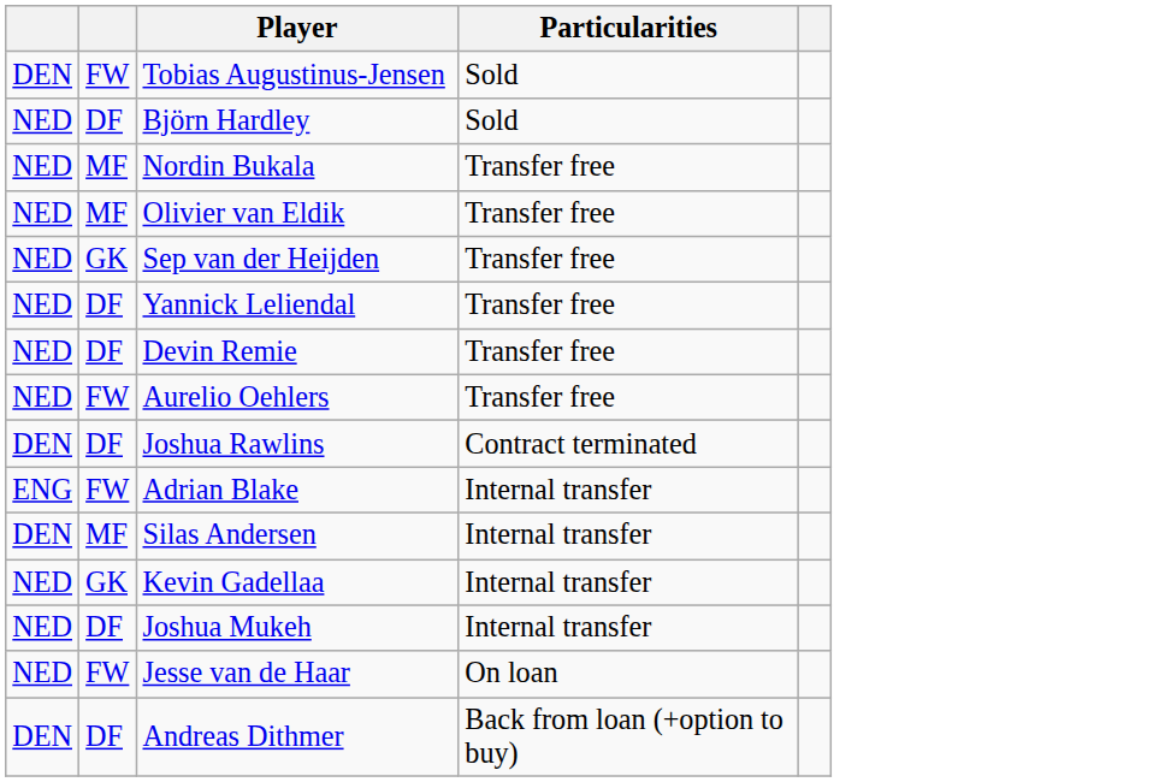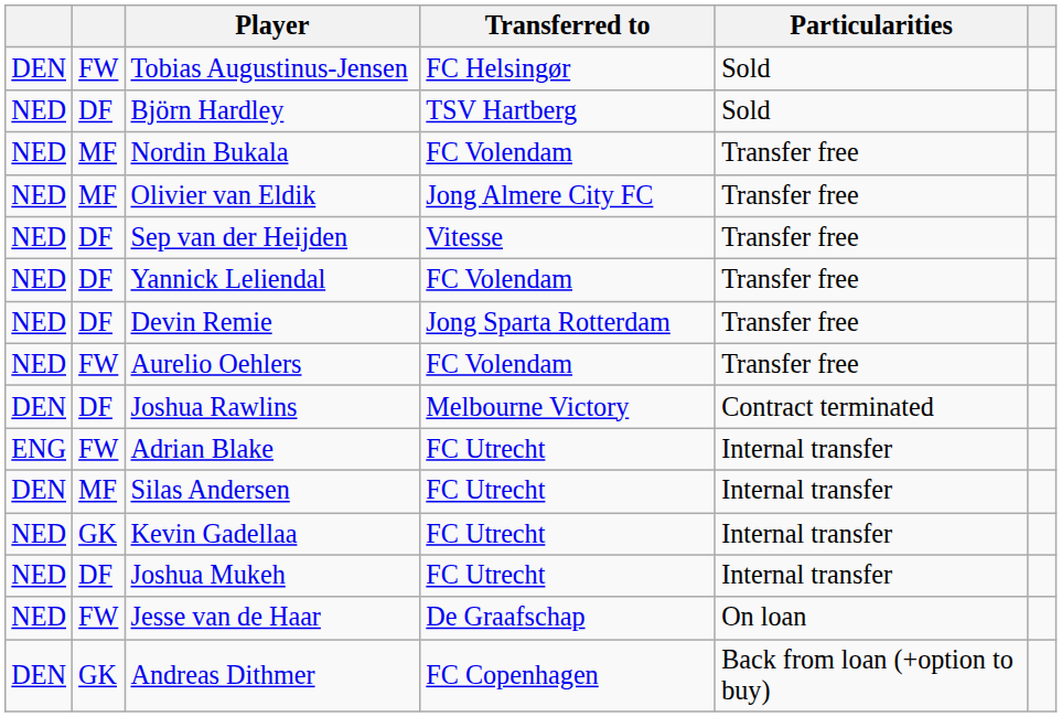 <table class="wikitable plainrowheaders sortable">
 <tr>
 <th></th>
 <th></th>
 <th style="width: 170px;">Player</th>
+<th style="width: 170px;">Transferred to</th>
 <th style="width: 180px;">Particularities</th>
 <th style="width: 10px;"></th>
 </tr>
 <tr>
 <td><strong></strong> <a href='#'>DEN</a></td>
 <td><a href='#'>FW</a></td>
 <td><a href='#'>Tobias Augustinus-Jensen</a></td>
+<td><strong></strong> <a href='#'>FC Helsingør</a></td>
 <td>Sold</td>
 <td></td>
 </tr>
 <tr>
 <td><strong></strong> <a href='#'>NED</a></td>
 <td><a href='#'>DF</a></td>
 <td><a href='#'>Björn Hardley</a></td>
+<td><strong></strong> <a href='#'>TSV Hartberg</a></td>
 <td>Sold</td>
 <td></td>
 </tr>
 <tr>
 <td><strong></strong> <a href='#'>NED</a></td>
 <td><a href='#'>MF</a></td>
 <td><a href='#'>Nordin Bukala</a></td>
+<td> <a href='#'>FC Volendam</a></td>
 <td>Transfer free</td>
 <td></td>
 </tr>
 <tr>
 <td><strong></strong> <a href='#'>NED</a></td>
 <td><a href='#'>MF</a></td>
 <td><a href='#'>Olivier van Eldik</a></td>
+<td> <a href='#'>Jong Almere City FC</a></td>
 <td>Transfer free</td>
 <td></td>
 </tr>
 <tr>
 <td><strong></strong> <a href='#'>NED</a></td>
-<td><a href='#'>GK</a></td>
+<td><a href='#'>DF</a></td>
 <td><a href='#'>Sep van der Heijden</a></td>
+<td><strong></strong> <a href='#'>Vitesse</a></td>
 <td>Transfer free</td>
 <td></td>
 </tr>
 <tr>
 <td><strong></strong> <a href='#'>NED</a></td>
 <td><a href='#'>DF</a></td>
 <td><a href='#'>Yannick Leliendal</a></td>
+<td><strong></strong> <a href='#'>FC Volendam</a></td>
 <td>Transfer free</td>
 <td></td>
 </tr>
 <tr>
 <td><strong></strong> <a href='#'>NED</a></td>
 <td><a href='#'>DF</a></td>
 <td><a href='#'>Devin Remie</a></td>
+<td><strong></strong> <a href='#'>Jong Sparta Rotterdam</a></td>
 <td>Transfer free</td>
 <td></td>
 </tr>
 <tr>
 <td><strong></strong> <a href='#'>NED</a></td>
 <td><a href='#'>FW</a></td>
 <td><a href='#'>Aurelio Oehlers</a></td>
+<td> <a href='#'>FC Volendam</a></td>
 <td>Transfer free</td>
 <td></td>
 </tr>
 <tr>
 <td><strong></strong> <a href='#'>DEN</a></td>
 <td><a href='#'>DF</a></td>
 <td><a href='#'>Joshua Rawlins</a></td>
+<td><strong></strong> <a href='#'>Melbourne Victory</a></td>
 <td>Contract terminated</td>
 <td></td>
 </tr>
 <tr>
 <td><strong></strong> <a href='#'>ENG</a></td>
 <td><a href='#'>FW</a></td>
 <td><a href='#'>Adrian Blake</a></td>
+<td><strong></strong> <a href='#'>FC Utrecht</a></td>
 <td>Internal transfer</td>
 <td></td>
 </tr>
 <tr>
 <td><strong></strong> <a href='#'>DEN</a></td>
 <td><a href='#'>MF</a></td>
 <td><a href='#'>Silas Andersen</a></td>
+<td><strong></strong> <a href='#'>FC Utrecht</a></td>
 <td>Internal transfer</td>
 <td></td>
 </tr>
 <tr>
 <td><strong></strong> <a href='#'>NED</a></td>
 <td><a href='#'>GK</a></td>
 <td><a href='#'>Kevin Gadellaa</a></td>
+<td><strong></strong> <a href='#'>FC Utrecht</a></td>
 <td>Internal transfer</td>
 <td></td>
 </tr>
 <tr>
 <td><strong></strong> <a href='#'>NED</a></td>
 <td><a href='#'>DF</a></td>
 <td><a href='#'>Joshua Mukeh</a></td>
+<td><strong></strong> <a href='#'>FC Utrecht</a></td>
 <td>Internal transfer</td>
 <td></td>
 </tr>
 <tr>
 <td><strong></strong> <a href='#'>NED</a></td>
 <td><a href='#'>FW</a></td>
 <td><a href='#'>Jesse van de Haar</a></td>
+<td><strong></strong> <a href='#'>De Graafschap</a></td>
 <td>On loan</td>
 <td></td>
 </tr>
 <tr>
 <td><strong></strong> <a href='#'>DEN</a></td>
-<td><a href='#'>DF</a></td>
+<td><a href='#'>GK</a></td>
 <td><a href='#'>Andreas Dithmer</a></td>
+<td><strong></strong> <a href='#'>FC Copenhagen</a></td>
 <td>Back from loan (+option to buy)</td>
 <td></td>
 </tr>
 </table>
